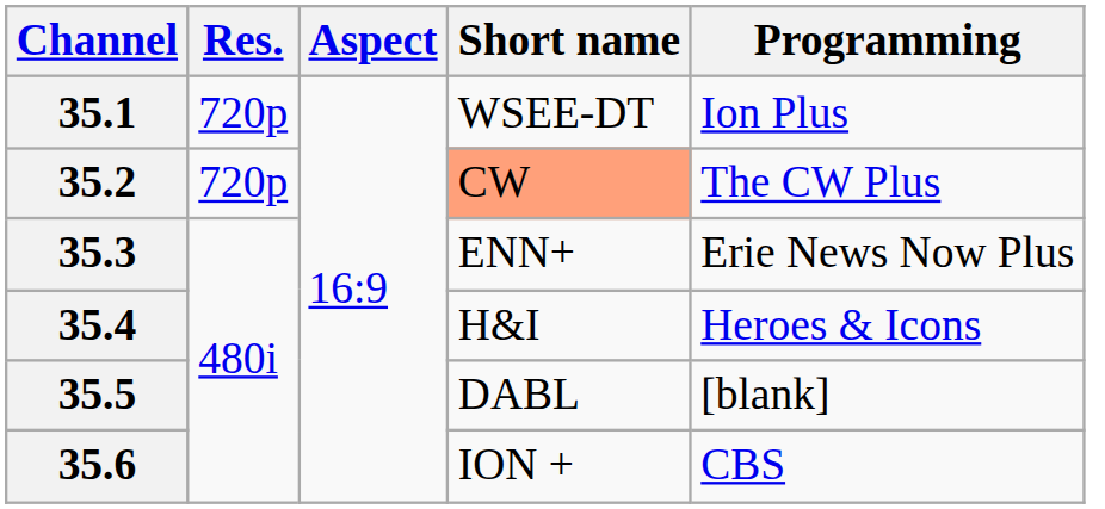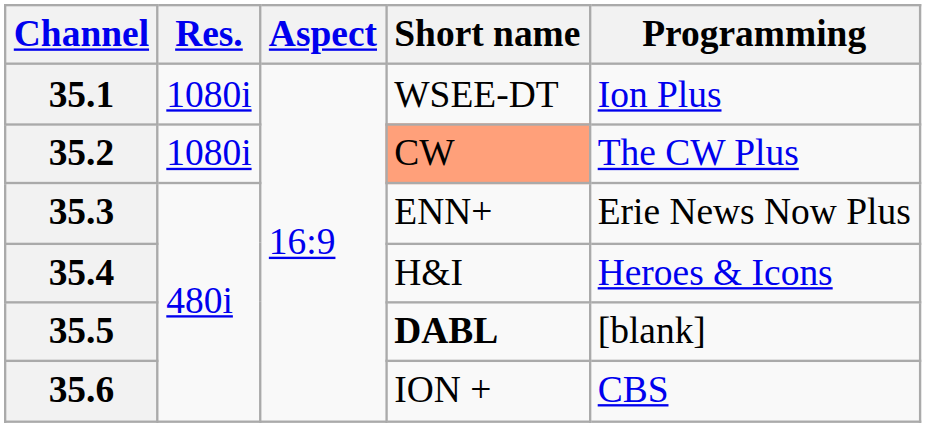 <table class="wikitable">
 <tr>
 <th scope = "col"><a href='#'>Channel</a></th>
 <th scope = "col"><a href='#'>Res.</a></th>
 <th scope = "col"><a href='#'>Aspect</a></th>
 <th scope = "col">Short name</th>
 <th scope = "col">Programming</th>
 </tr>
 <tr>
 <th scope = "row">35.1</th>
-<td><a href='#'>720p</a></td>
+<td><a href='#'>1080i</a></td>
 <td rowspan="6"><a href='#'>16:9</a></td>
 <td>WSEE-DT</td>
 <td><a href='#'>Ion Plus</a></td>
 </tr>
 <tr>
 <th scope = "row">35.2</th>
-<td><a href='#'>720p</a></td>
+<td><a href='#'>1080i</a></td>
 <td style="background: lightsalmon;">CW</td>
 <td><a href='#'>The CW Plus</a></td>
 </tr>
 <tr>
 <th scope = "row">35.3</th>
 <td rowspan="4"><a href='#'>480i</a></td>
 <td>ENN+</td>
 <td>Erie News Now Plus</td>
 </tr>
 <tr>
 <th scope = "row">35.4</th>
 <td>H&I</td>
 <td><a href='#'>Heroes & Icons</a></td>
 </tr>
 <tr>
 <th scope = "row">35.5</th>
-<td>DABL</td>
+<td><strong>DABL</strong></td>
 <td>[blank]</td>
 </tr>
 <tr>
 <th scope = "row">35.6</th>
 <td>ION +</td>
 <td><a href='#'>CBS</a></td>
 </tr>
 </table>
